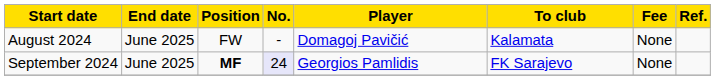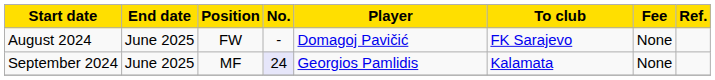 <table class="wikitable sortable">
 <tr>
 <th style="background:#FFDF00; color:black;"><strong>Start date</strong></th>
 <th style="background:#FFDF00; color:black;"><strong>End date</strong></th>
 <th style="background:#FFDF00; color:black;"><strong>Position</strong></th>
 <th style="background:#FFDF00; color:black;"><strong>No.</strong></th>
 <th style="background:#FFDF00; color:black;"; width=200><strong>Player</strong></th>
 <th style="background:#FFDF00; color:black;"; width=150><strong>To club</strong></th>
 <th style="background:#FFDF00; color:black;"><strong>Fee</strong></th>
 <th style="background:#FFDF00; color:black;"><strong>Ref.</strong></th>
 </tr>
 <tr>
 <td>August 2024</td>
 <td>June 2025</td>
 <td style="text-align:center;">FW</td>
 <td style="text-align:center;">-</td>
 <td style="text-align:left;"> <a href='#'>Domagoj Pavičić</a></td>
-<td style="text-align:left;"> <a href='#'>Kalamata</a></td>
+<td style="text-align:left;"> <a href='#'>FK Sarajevo</a></td>
 <td>None</td>
 <td></td>
 </tr>
 <tr>
 <td>September 2024</td>
 <td>June 2025</td>
-<td style="text-align:center;"><strong>MF</strong></td>
+<td style="text-align:center;">MF</td>
 <td style="background: lavender; text-align:center;">24</td>
 <td style="text-align:left;"> <a href='#'>Georgios Pamlidis</a></td>
-<td style="text-align:left;"> <a href='#'>FK Sarajevo</a></td>
+<td style="text-align:left;"> <a href='#'>Kalamata</a></td>
 <td>None</td>
 <td></td>
 </tr>
 <tr>
 </tr>
 </table>
